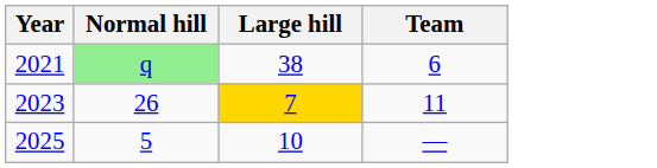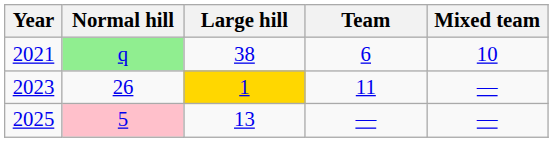 <table class="wikitable" "text-align:center;">
 <tr>
 <th width=37px>Year</th>
 <th width=86px>Normal hill</th>
 <th width=86px>Large hill</th>
 <th width=86px>Team</th>
+<th width=86px>Mixed team</th>
 </tr>
 <tr align=center>
 <td><a href='#'>2021</a></td>
 <td style="background: lightgreen;"><a href='#'>q</a></td>
 <td><a href='#'>38</a></td>
 <td><a href='#'>6</a></td>
+<td><a href='#'>10</a></td>
 </tr>
 <tr align=center>
 <td><a href='#'>2023</a></td>
 <td><a href='#'>26</a></td>
-<td bgcolor=gold><a href='#'>7</a></td>
+<td bgcolor=gold><a href='#'>1</a></td>
 <td><a href='#'>11</a></td>
+<td><a href='#'>—</a></td>
 </tr>
 <tr align=center>
 <td><a href='#'>2025</a></td>
-<td><a href='#'>5</a></td>
-<td><a href='#'>10</a></td>
+<td style="background: pink;"><a href='#'>5</a></td>
+<td><a href='#'>13</a></td>
+<td><a href='#'>—</a></td>
 <td><a href='#'>—</a></td>
 </tr>
 </table>
